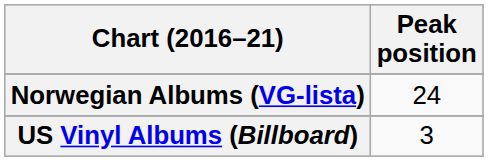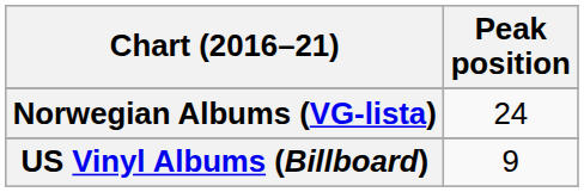 <table class="wikitable sortable plainrowheaders" style="text-align:center">
 <tr>
 <th scope="col">Chart (2016–21)</th>
 <th scope="col">Peak<br> position</th>
 </tr>
 <tr>
 </tr>
 <tr>
 </tr>
 <tr>
 </tr>
 <tr>
 </tr>
 <tr>
 </tr>
 <tr>
 </tr>
 <tr>
 </tr>
 <tr>
 </tr>
 <tr>
 </tr>
 <tr>
 </tr>
 <tr>
 </tr>
 <tr>
 </tr>
 <tr>
 <th scope="row">Norwegian Albums (<a href='#'>VG-lista</a>)</th>
 <td>24</td>
 </tr>
 <tr>
 </tr>
 <tr>
 </tr>
 <tr>
 </tr>
 <tr>
 </tr>
 <tr>
 </tr>
 <tr>
 </tr>
 <tr>
 </tr>
 <tr>
 </tr>
 <tr>
 <th scope="row">US <a href='#'>Vinyl Albums</a> (<em>Billboard</em>)</th>
-<td>3</td>
+<td>9</td>
 </tr>
 </table>
